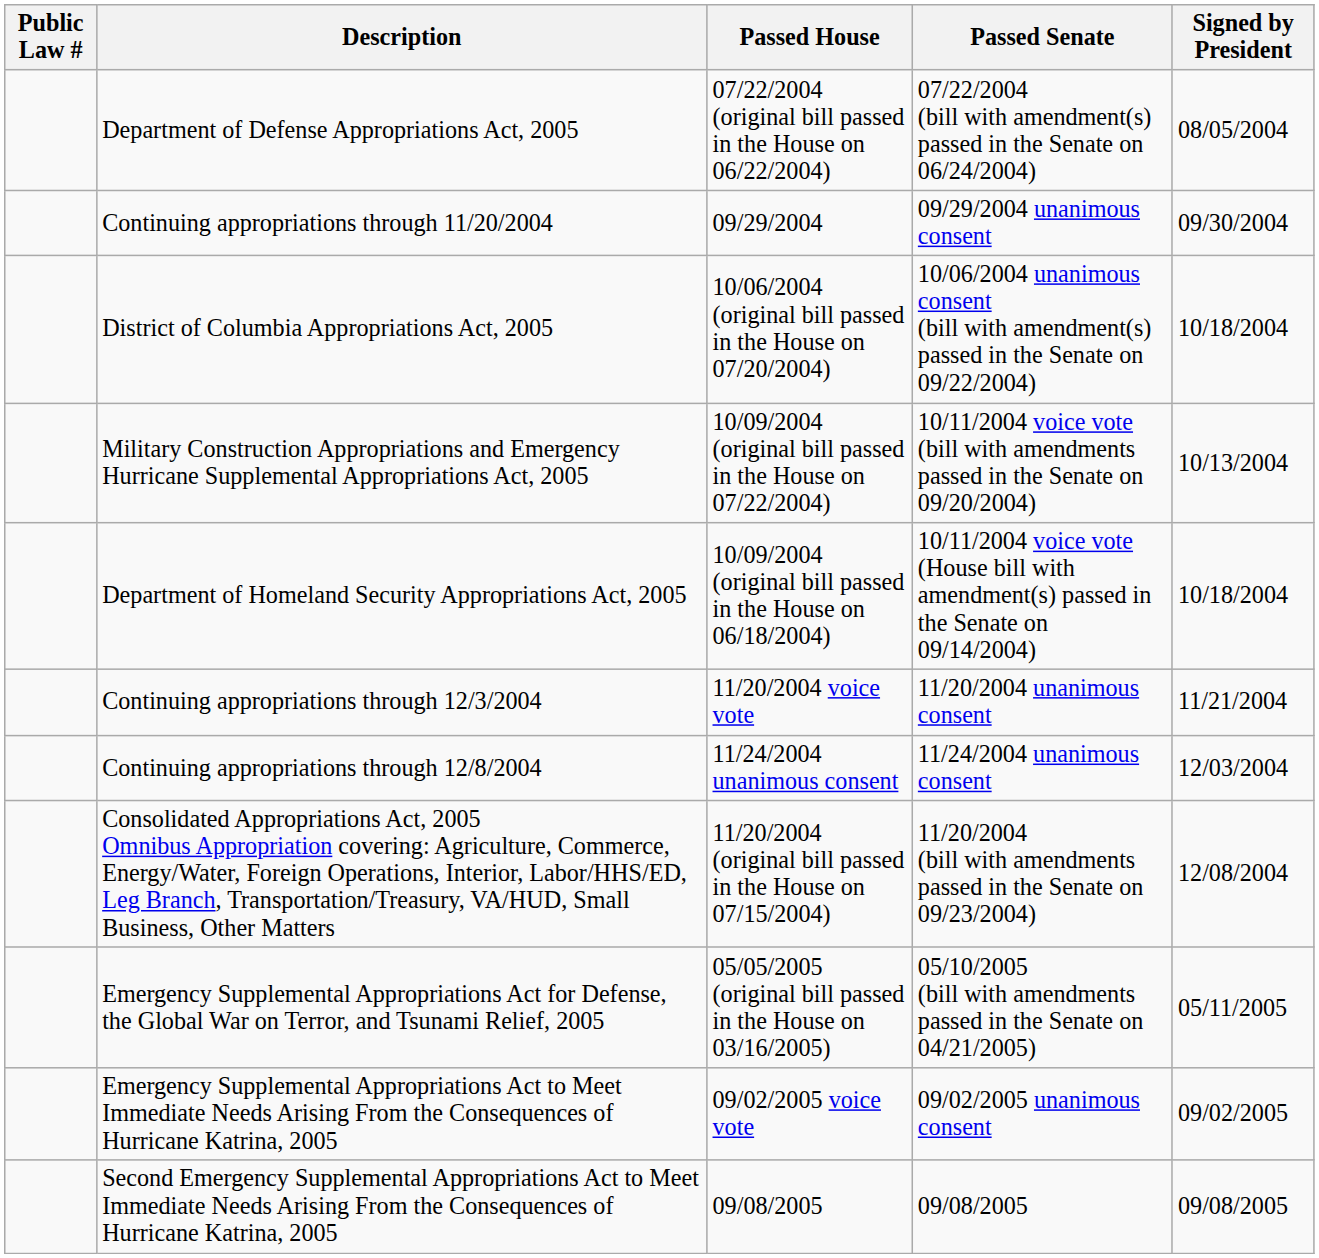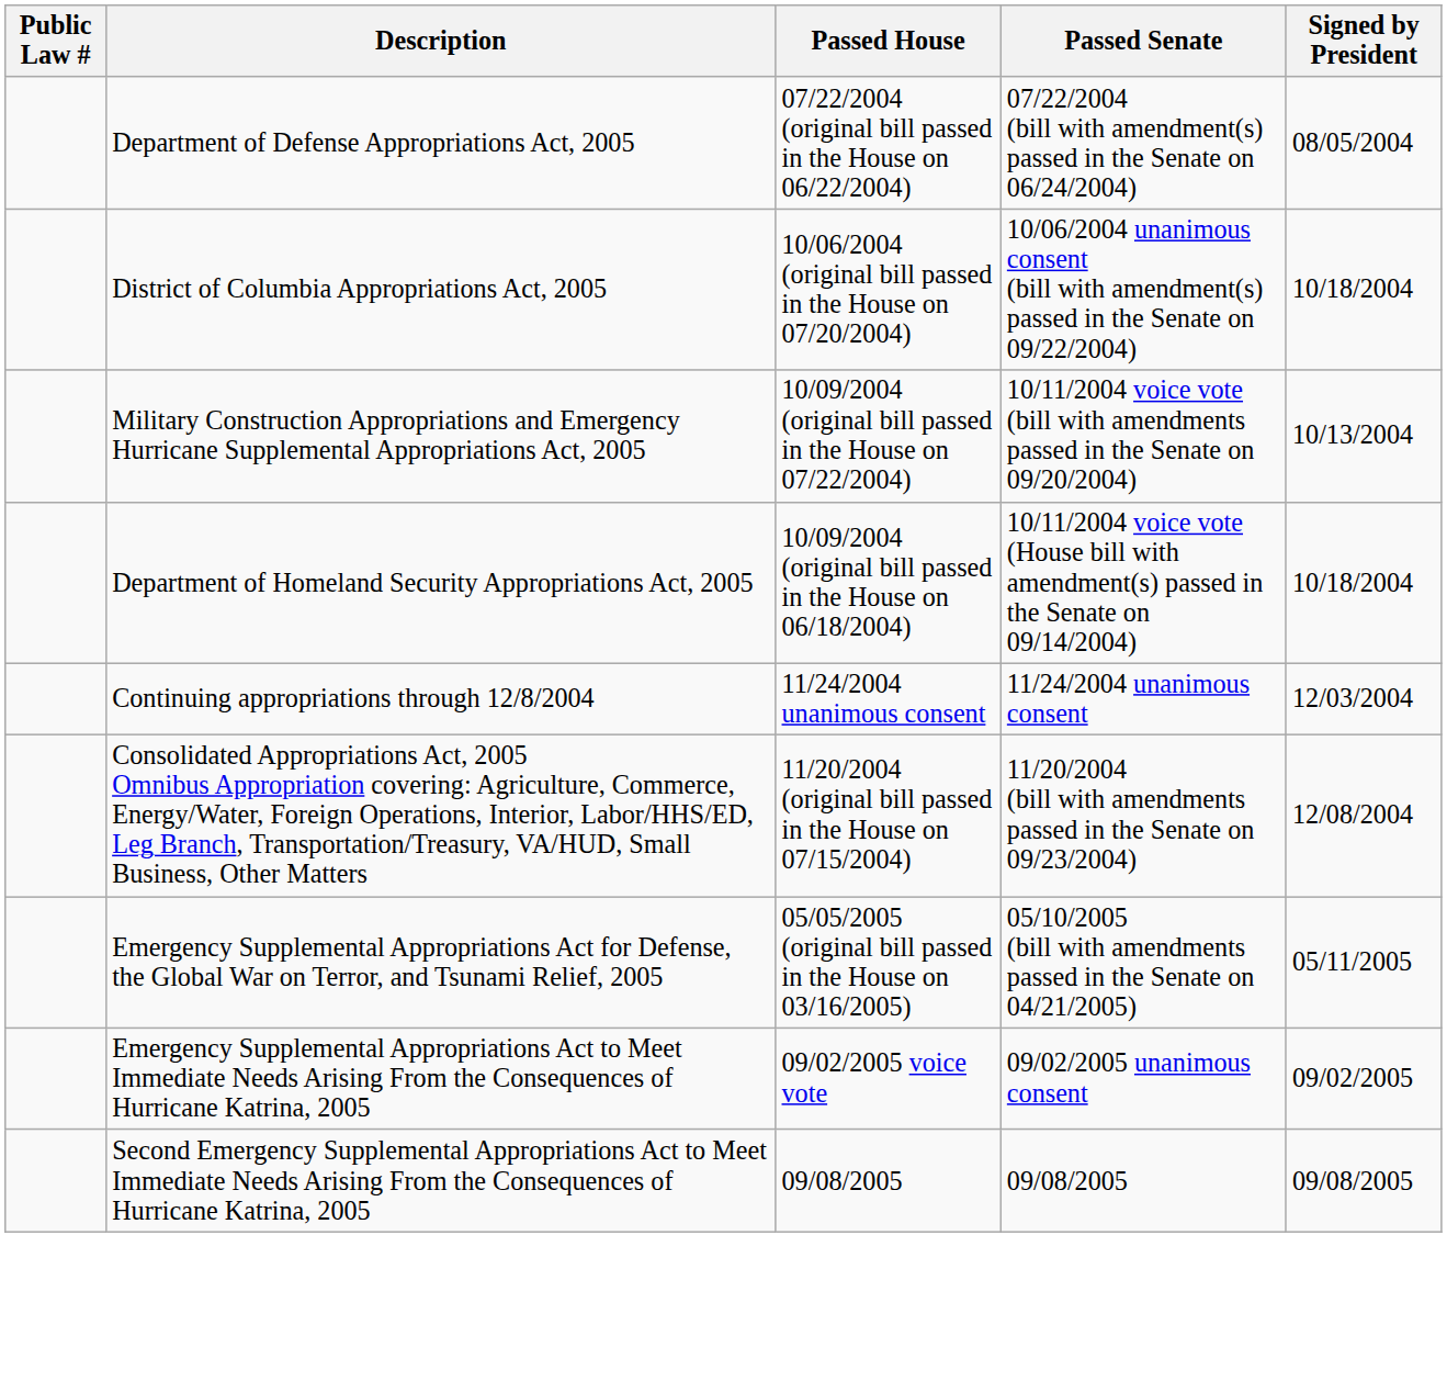 <table class="wikitable sortable">
 <tr>
 <th>Public Law #</th>
 <th>Description</th>
 <th data-sort-type="date">Passed House</th>
 <th data-sort-type="date">Passed Senate</th>
 <th data-sort-type="date">Signed by President</th>
 </tr>
 <tr>
 <td></td>
 <td>Department of Defense Appropriations Act, 2005</td>
 <td>07/22/2004 <br>(original bill passed in the House on 06/22/2004)</td>
 <td>07/22/2004 <br>(bill with amendment(s) passed in the Senate on 06/24/2004)</td>
 <td>08/05/2004</td>
-</tr>
-<tr>
-<td></td>
-<td>Continuing appropriations through 11/20/2004</td>
-<td>09/29/2004 </td>
-<td>09/29/2004 <a href='#'>unanimous consent</a></td>
-<td>09/30/2004</td>
 </tr>
 <tr>
 <td></td>
 <td>District of Columbia Appropriations Act, 2005</td>
 <td>10/06/2004 <br>(original bill passed in the House on 07/20/2004)</td>
 <td>10/06/2004 <a href='#'>unanimous consent</a><br>(bill with amendment(s) passed in the Senate on 09/22/2004)</td>
 <td>10/18/2004</td>
 </tr>
 <tr>
 <td></td>
 <td>Military Construction Appropriations and Emergency Hurricane Supplemental Appropriations Act, 2005</td>
 <td>10/09/2004 <br>(original bill passed in the House on 07/22/2004)</td>
 <td>10/11/2004 <a href='#'>voice vote</a><br>(bill with amendments passed in the Senate on 09/20/2004)</td>
 <td>10/13/2004</td>
 </tr>
 <tr>
 <td></td>
 <td>Department of Homeland Security Appropriations Act, 2005</td>
 <td>10/09/2004 <br>(original bill passed in the House on 06/18/2004)</td>
 <td>10/11/2004 <a href='#'>voice vote</a><br>(House bill with amendment(s) passed in the Senate on 09/14/2004)</td>
 <td>10/18/2004</td>
-</tr>
-<tr>
-<td></td>
-<td>Continuing appropriations through 12/3/2004</td>
-<td>11/20/2004 <a href='#'>voice vote</a></td>
-<td>11/20/2004 <a href='#'>unanimous consent</a></td>
-<td>11/21/2004</td>
 </tr>
 <tr>
 <td></td>
 <td>Continuing appropriations through 12/8/2004</td>
 <td>11/24/2004 <a href='#'>unanimous consent</a></td>
 <td>11/24/2004 <a href='#'>unanimous consent</a></td>
 <td>12/03/2004</td>
 </tr>
 <tr>
 <td></td>
 <td>Consolidated Appropriations Act, 2005<br><a href='#'>Omnibus Appropriation</a> covering: Agriculture, Commerce, Energy/Water, Foreign Operations, Interior, Labor/HHS/ED, <a href='#'>Leg Branch</a>, Transportation/Treasury, VA/HUD, Small Business, Other Matters</td>
 <td>11/20/2004 <br>(original bill passed in the House on 07/15/2004)</td>
 <td>11/20/2004 <br>(bill with amendments passed in the Senate on 09/23/2004)</td>
 <td>12/08/2004</td>
 </tr>
 <tr>
 <td></td>
 <td>Emergency Supplemental Appropriations Act for Defense, the Global War on Terror, and Tsunami Relief, 2005</td>
 <td>05/05/2005 <br>(original bill passed in the House on 03/16/2005)</td>
 <td>05/10/2005 <br>(bill with amendments passed in the Senate on 04/21/2005)</td>
 <td>05/11/2005</td>
 </tr>
 <tr>
 <td></td>
 <td>Emergency Supplemental Appropriations Act to Meet Immediate Needs Arising From the Consequences of Hurricane Katrina, 2005</td>
 <td>09/02/2005 <a href='#'>voice vote</a></td>
 <td>09/02/2005 <a href='#'>unanimous consent</a></td>
 <td>09/02/2005</td>
 </tr>
 <tr>
 <td></td>
 <td>Second Emergency Supplemental Appropriations Act to Meet Immediate Needs Arising From the Consequences of Hurricane Katrina, 2005</td>
 <td>09/08/2005 </td>
 <td>09/08/2005 </td>
 <td>09/08/2005</td>
 </tr>
 </table>
